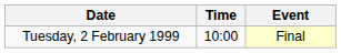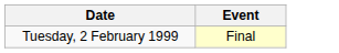 <table class = "wikitable" style="text-align:center;">
 <tr>
 <th width=220>Date</th>
-<th width=50>Time</th>
 <th width=100>Event</th>
 </tr>
 <tr>
 <td>Tuesday, 2 February 1999</td>
-<td>10:00</td>
 <td bgcolor=ffffcc>Final</td>
 </tr>
 </table>
